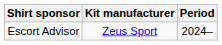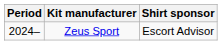 <table class="wikitable" style="text-align: center">
 <tr>
+<th>Period</th>
+<th>Kit manufacturer</th>
 <th>Shirt sponsor</th>
-<th>Kit manufacturer</th>
-<th>Period</th>
 </tr>
 <tr>
+<td>2024–</td>
+<td><a href='#'>Zeus Sport</a></td>
 <td>Escort Advisor</td>
-<td><a href='#'>Zeus Sport</a></td>
-<td>2024–</td>
 </tr>
 </table>
